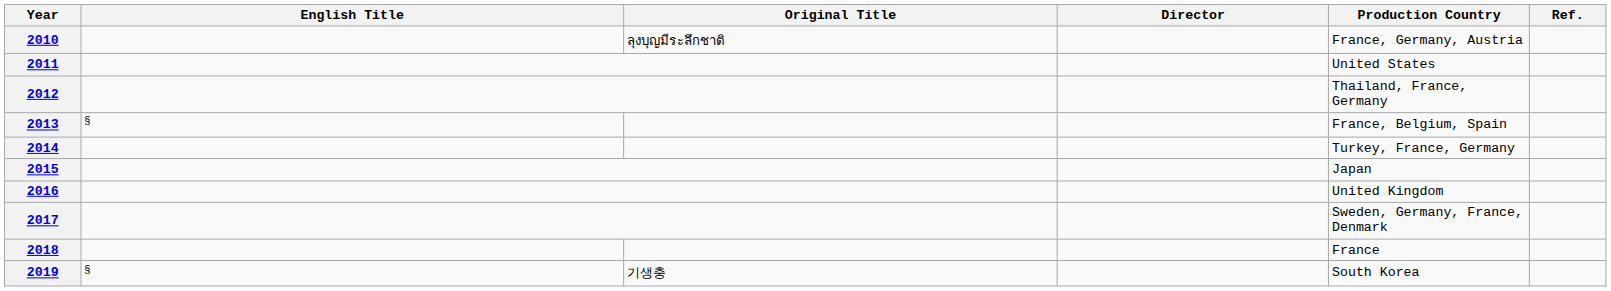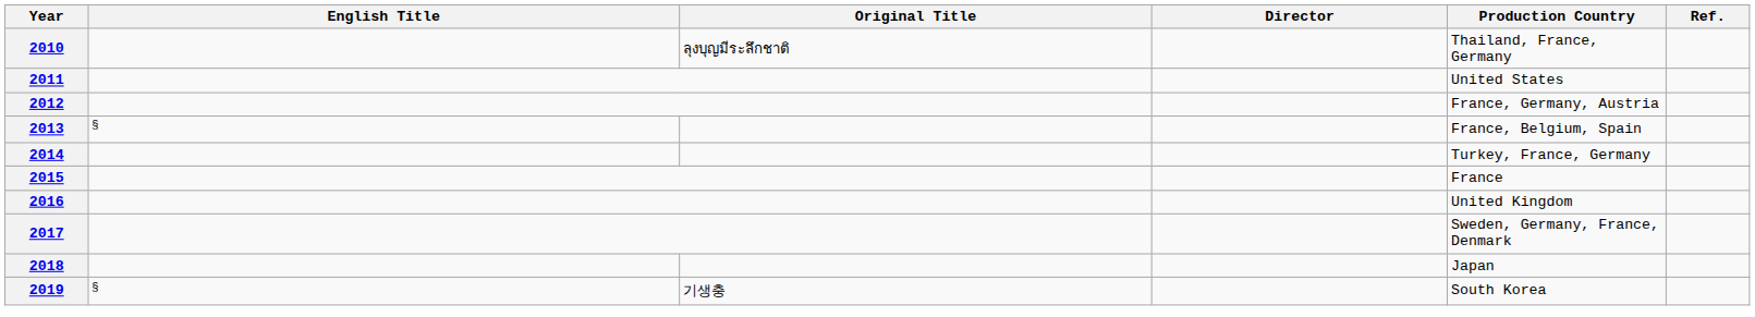 <table class="wikitable unsortable">
 <tr>
 <th scope="col" style="width:1%;">Year</th>
 <th scope="col" style="width:10%;">English Title</th>
 <th scope="col" style="width:8%;">Original Title</th>
 <th scope="col" style="width:5%;">Director</th>
 <th scope="col" style="width:3%;">Production Country</th>
 <th scope="col" style="width:1%;" class="unsortable">Ref.</th>
 </tr>
 <tr>
 <th style="text-align:center;"><a href='#'>2010</a></th>
 <td></td>
 <td>ลุงบุญมีระลึกชาติ</td>
 <td></td>
-<td>France, Germany, Austria</td>
+<td>Thailand, France, Germany</td>
 <td style="text-align:center;"></td>
 </tr>
 <tr>
 <th style="text-align:center;"><a href='#'>2011</a></th>
 <td colspan="2"></td>
 <td></td>
 <td>United States</td>
 <td style="text-align:center;"></td>
 </tr>
 <tr>
 <th style="text-align:center;"><a href='#'>2012</a></th>
 <td colspan="2"></td>
 <td></td>
-<td>Thailand, France, Germany</td>
+<td>France, Germany, Austria</td>
 <td style="text-align:center;"></td>
 </tr>
 <tr>
 <th style="text-align:center;"><a href='#'>2013</a></th>
 <td> <sup>§</sup></td>
 <td></td>
 <td></td>
 <td>France, Belgium, Spain</td>
 <td style="text-align:center;"></td>
 </tr>
 <tr>
 <th style="text-align:center;"><a href='#'>2014</a></th>
 <td></td>
 <td></td>
 <td></td>
 <td>Turkey, France, Germany</td>
 <td style="text-align:center;"></td>
 </tr>
 <tr>
 <th style="text-align:center;"><a href='#'>2015</a></th>
 <td colspan="2"></td>
 <td></td>
-<td>Japan</td>
+<td>France</td>
 <td style="text-align:center;"></td>
 </tr>
 <tr>
 <th style="text-align:center;"><a href='#'>2016</a></th>
 <td colspan="2"></td>
 <td></td>
 <td>United Kingdom</td>
 <td style="text-align:center;"></td>
 </tr>
 <tr>
 <th style="text-align:center;"><a href='#'>2017</a></th>
 <td colspan="2"></td>
 <td></td>
 <td>Sweden, Germany, France, Denmark</td>
 <td style="text-align:center;"></td>
 </tr>
 <tr>
 <th style="text-align:center;"><a href='#'>2018</a></th>
 <td></td>
 <td></td>
 <td></td>
-<td>France</td>
+<td>Japan</td>
 <td style="text-align:center;"></td>
 </tr>
 <tr>
 <th style="text-align:center;"><a href='#'>2019</a></th>
 <td> <sup>§</sup></td>
 <td>기생충</td>
 <td></td>
 <td>South Korea</td>
 <td style="text-align:center;"></td>
 </tr>
 </table>
